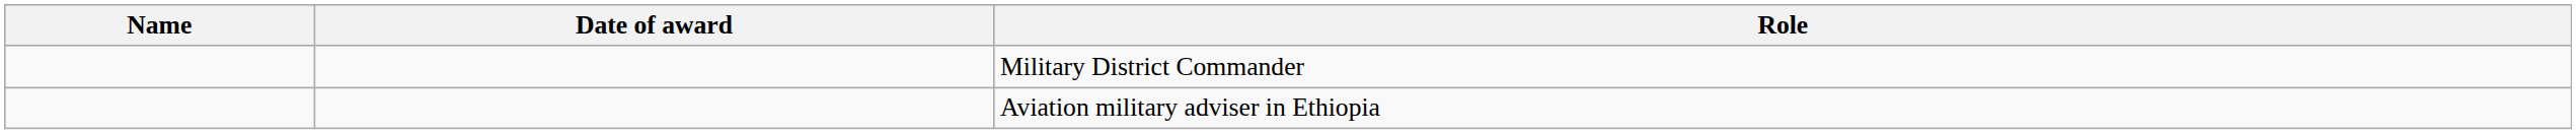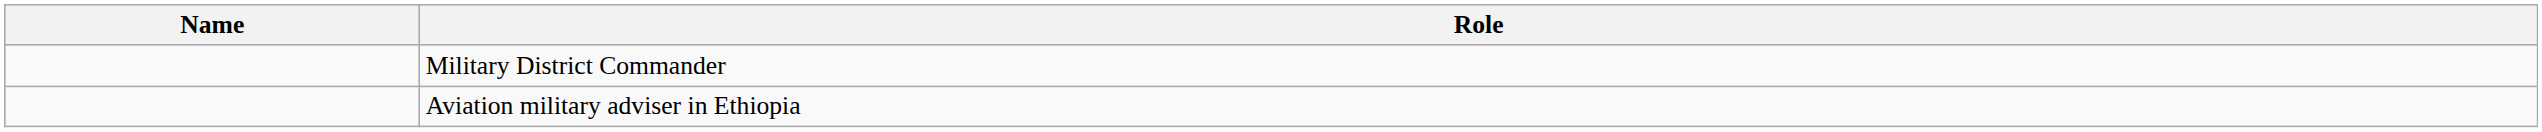 <table class="wikitable sortable" width="100%">
 <tr>
 <th>Name</th>
-<th>Date of award</th>
 <th>Role</th>
 </tr>
 <tr>
 <td><strong></strong><br></td>
-<td></td>
 <td>Military District Commander</td>
 </tr>
 <tr>
 <td><strong></strong><br></td>
-<td></td>
 <td>Aviation military adviser in Ethiopia</td>
 </tr>
 </table>
